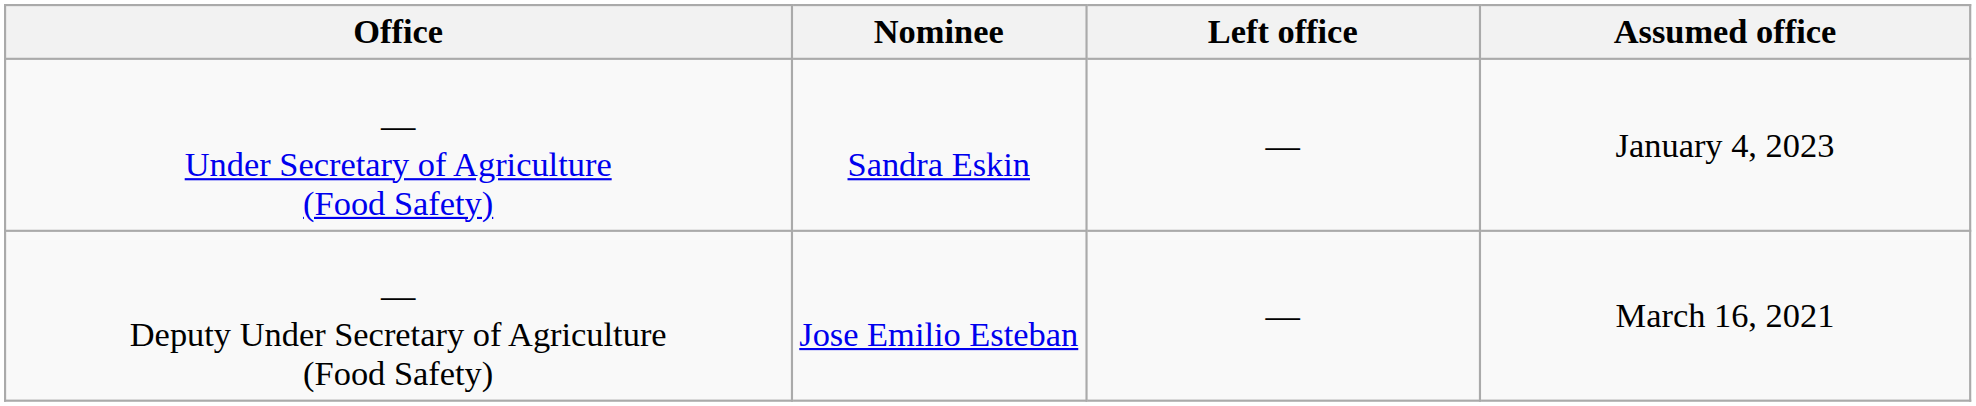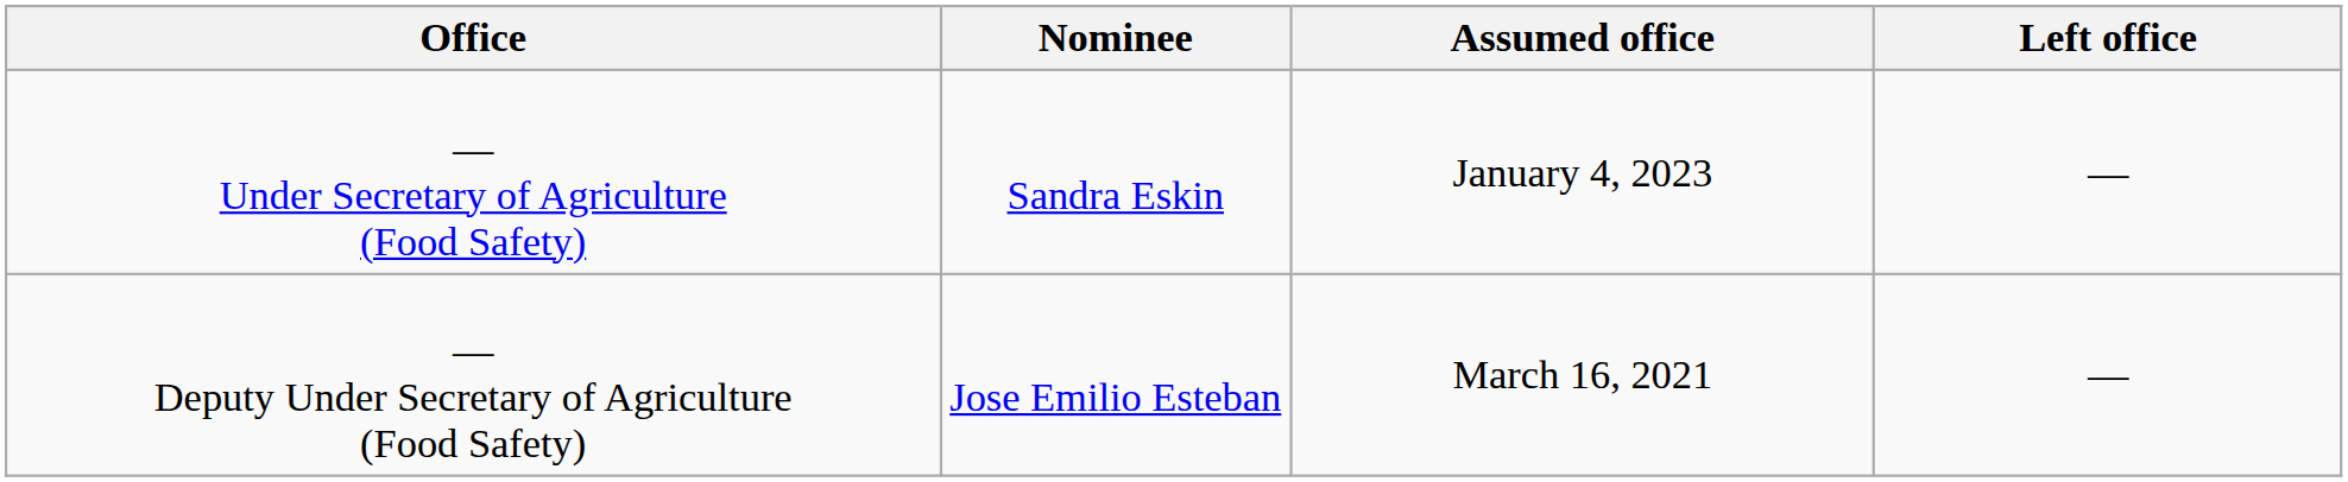 <table class="wikitable sortable" style="text-align:center">
 <tr>
 <th style="width:40%;">Office</th>
 <th style="width:15%;">Nominee</th>
+<th style="width:25%;" data-sort-type="date">Assumed office</th>
 <th style="width:20%;" data-sort-type="date">Left office</th>
-<th style="width:25%;" data-sort-type="date">Assumed office</th>
 </tr>
 <tr>
 <td><br>—<br><a href='#'>Under Secretary of Agriculture<br>(Food Safety)</a></td>
 <td><br><a href='#'>Sandra Eskin</a></td>
+<td>January 4, 2023<br></td>
 <td>—</td>
-<td>January 4, 2023<br></td>
 </tr>
 <tr>
 <td><br>—<br>Deputy Under Secretary of Agriculture<br>(Food Safety)</td>
 <td><br><a href='#'>Jose Emilio Esteban</a></td>
+<td>March 16, 2021</td>
 <td>—</td>
-<td>March 16, 2021</td>
 </tr>
 </table>
